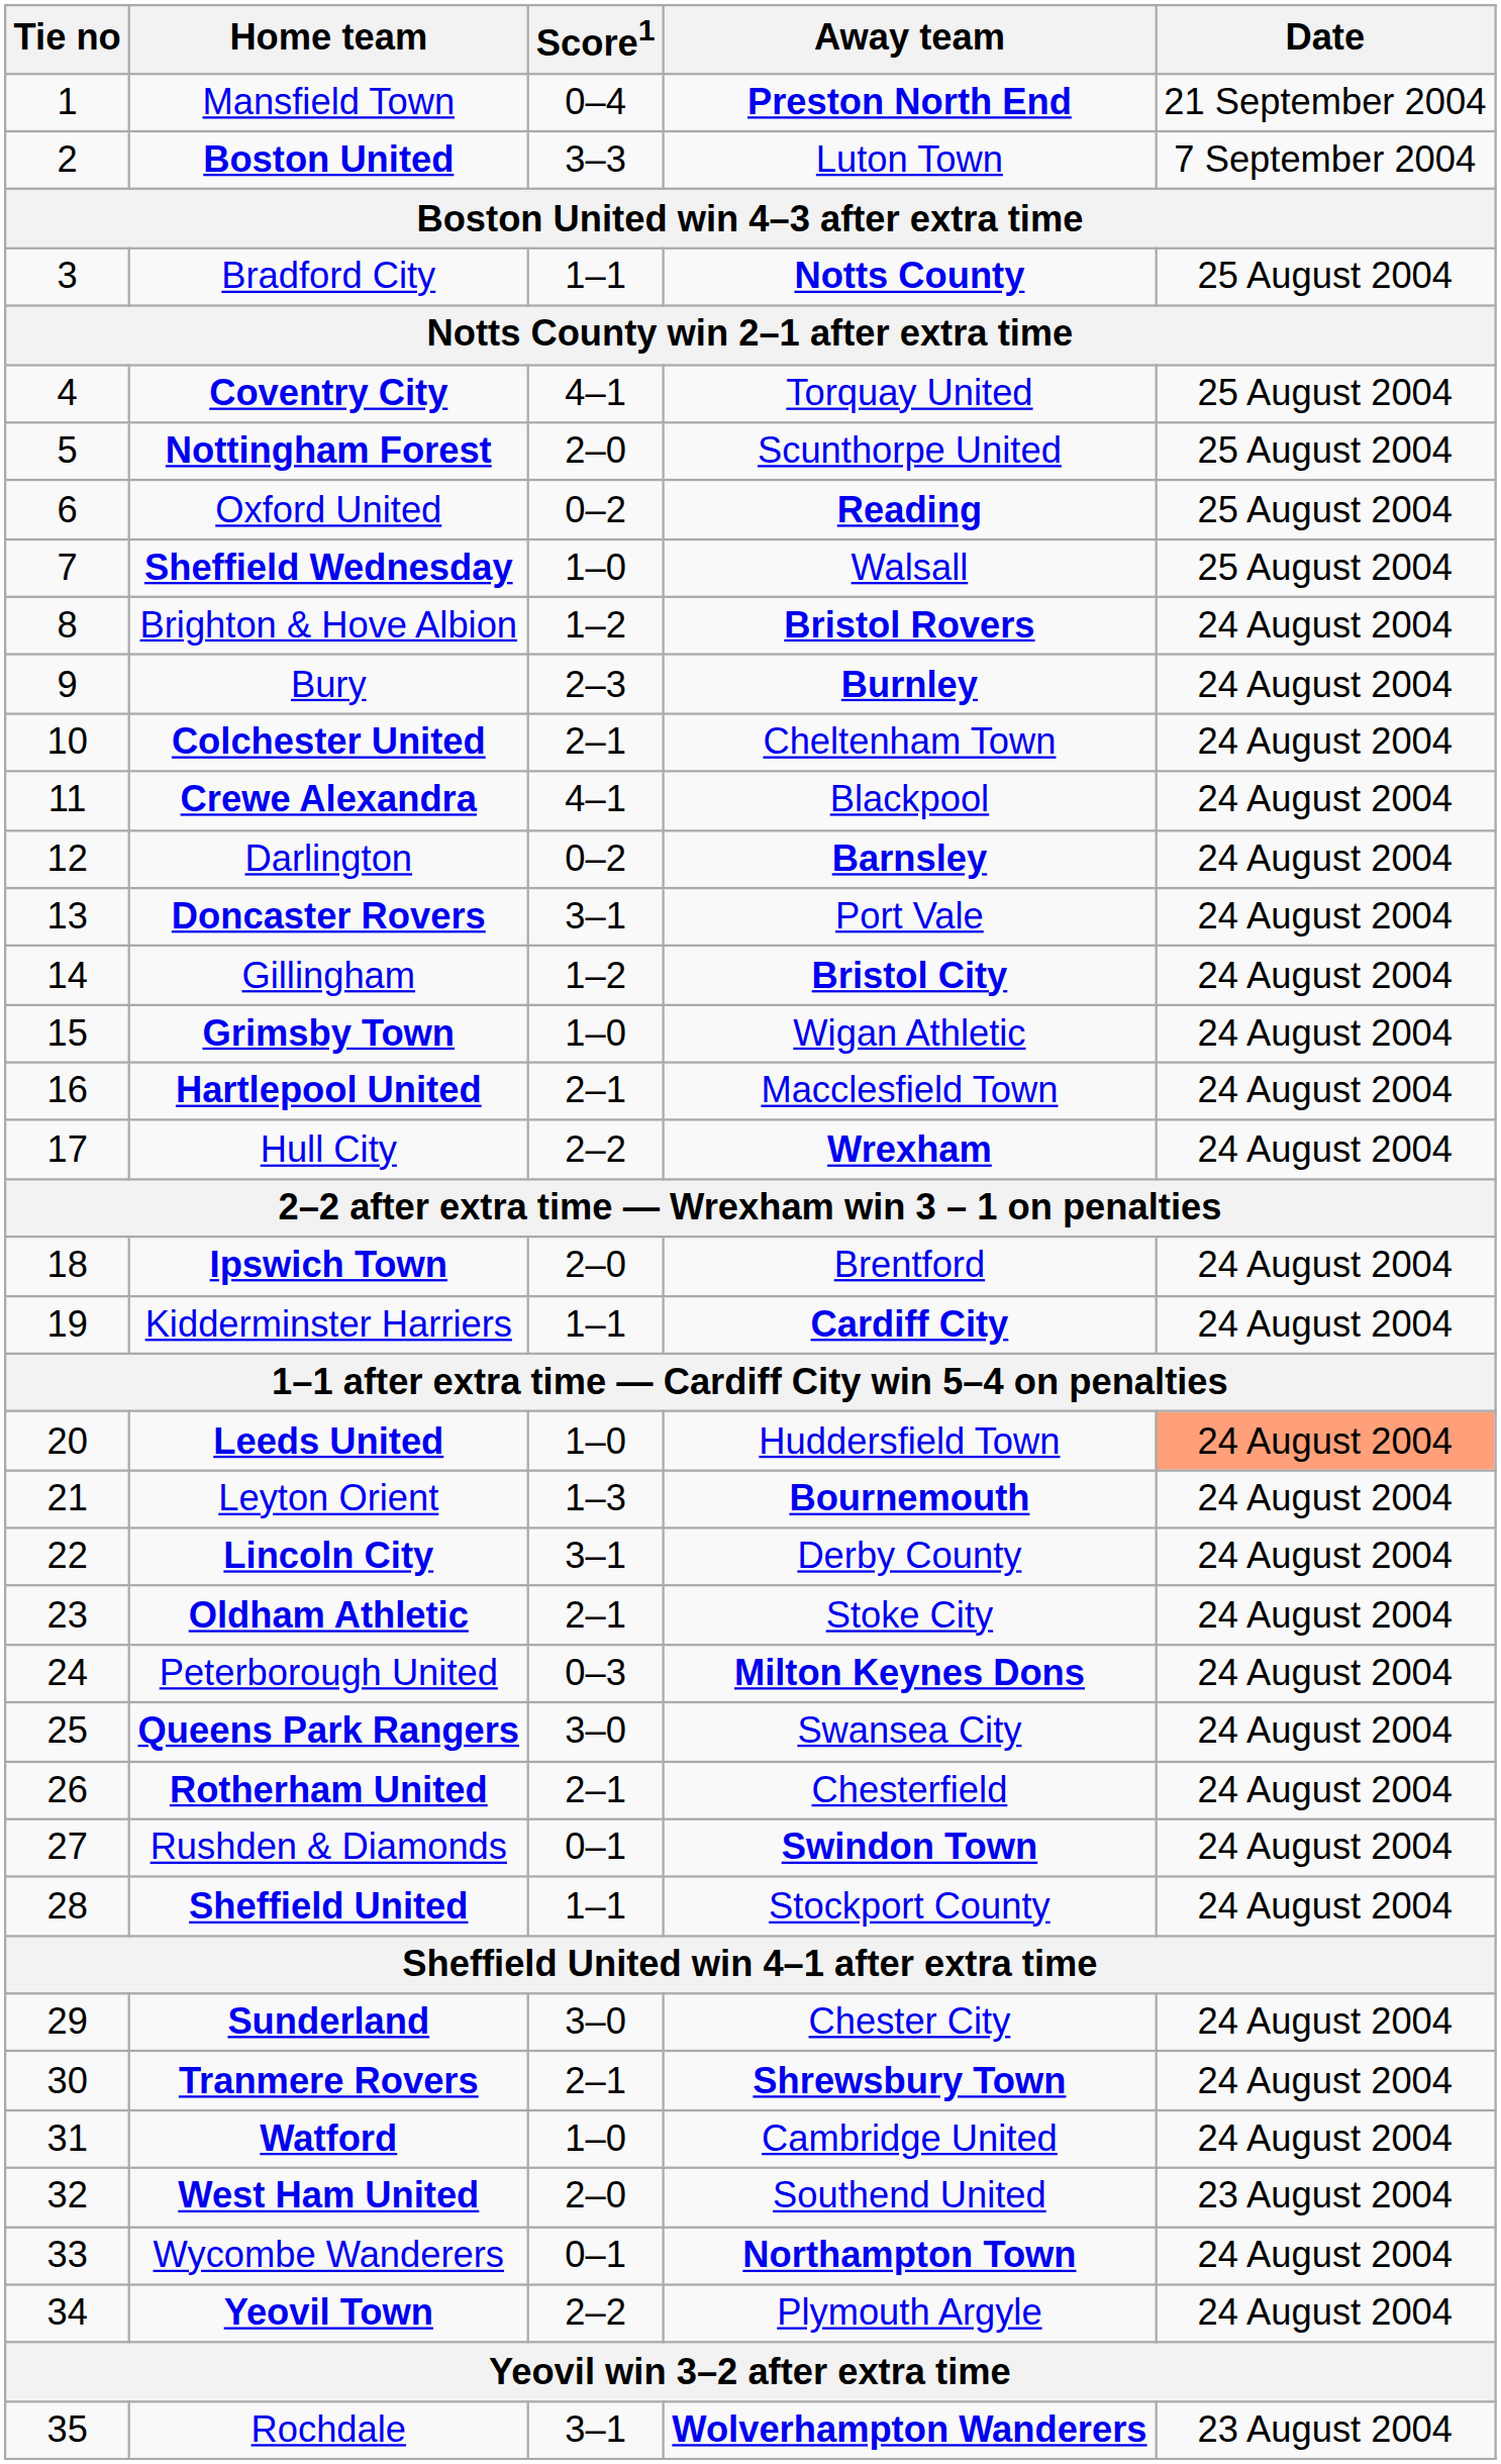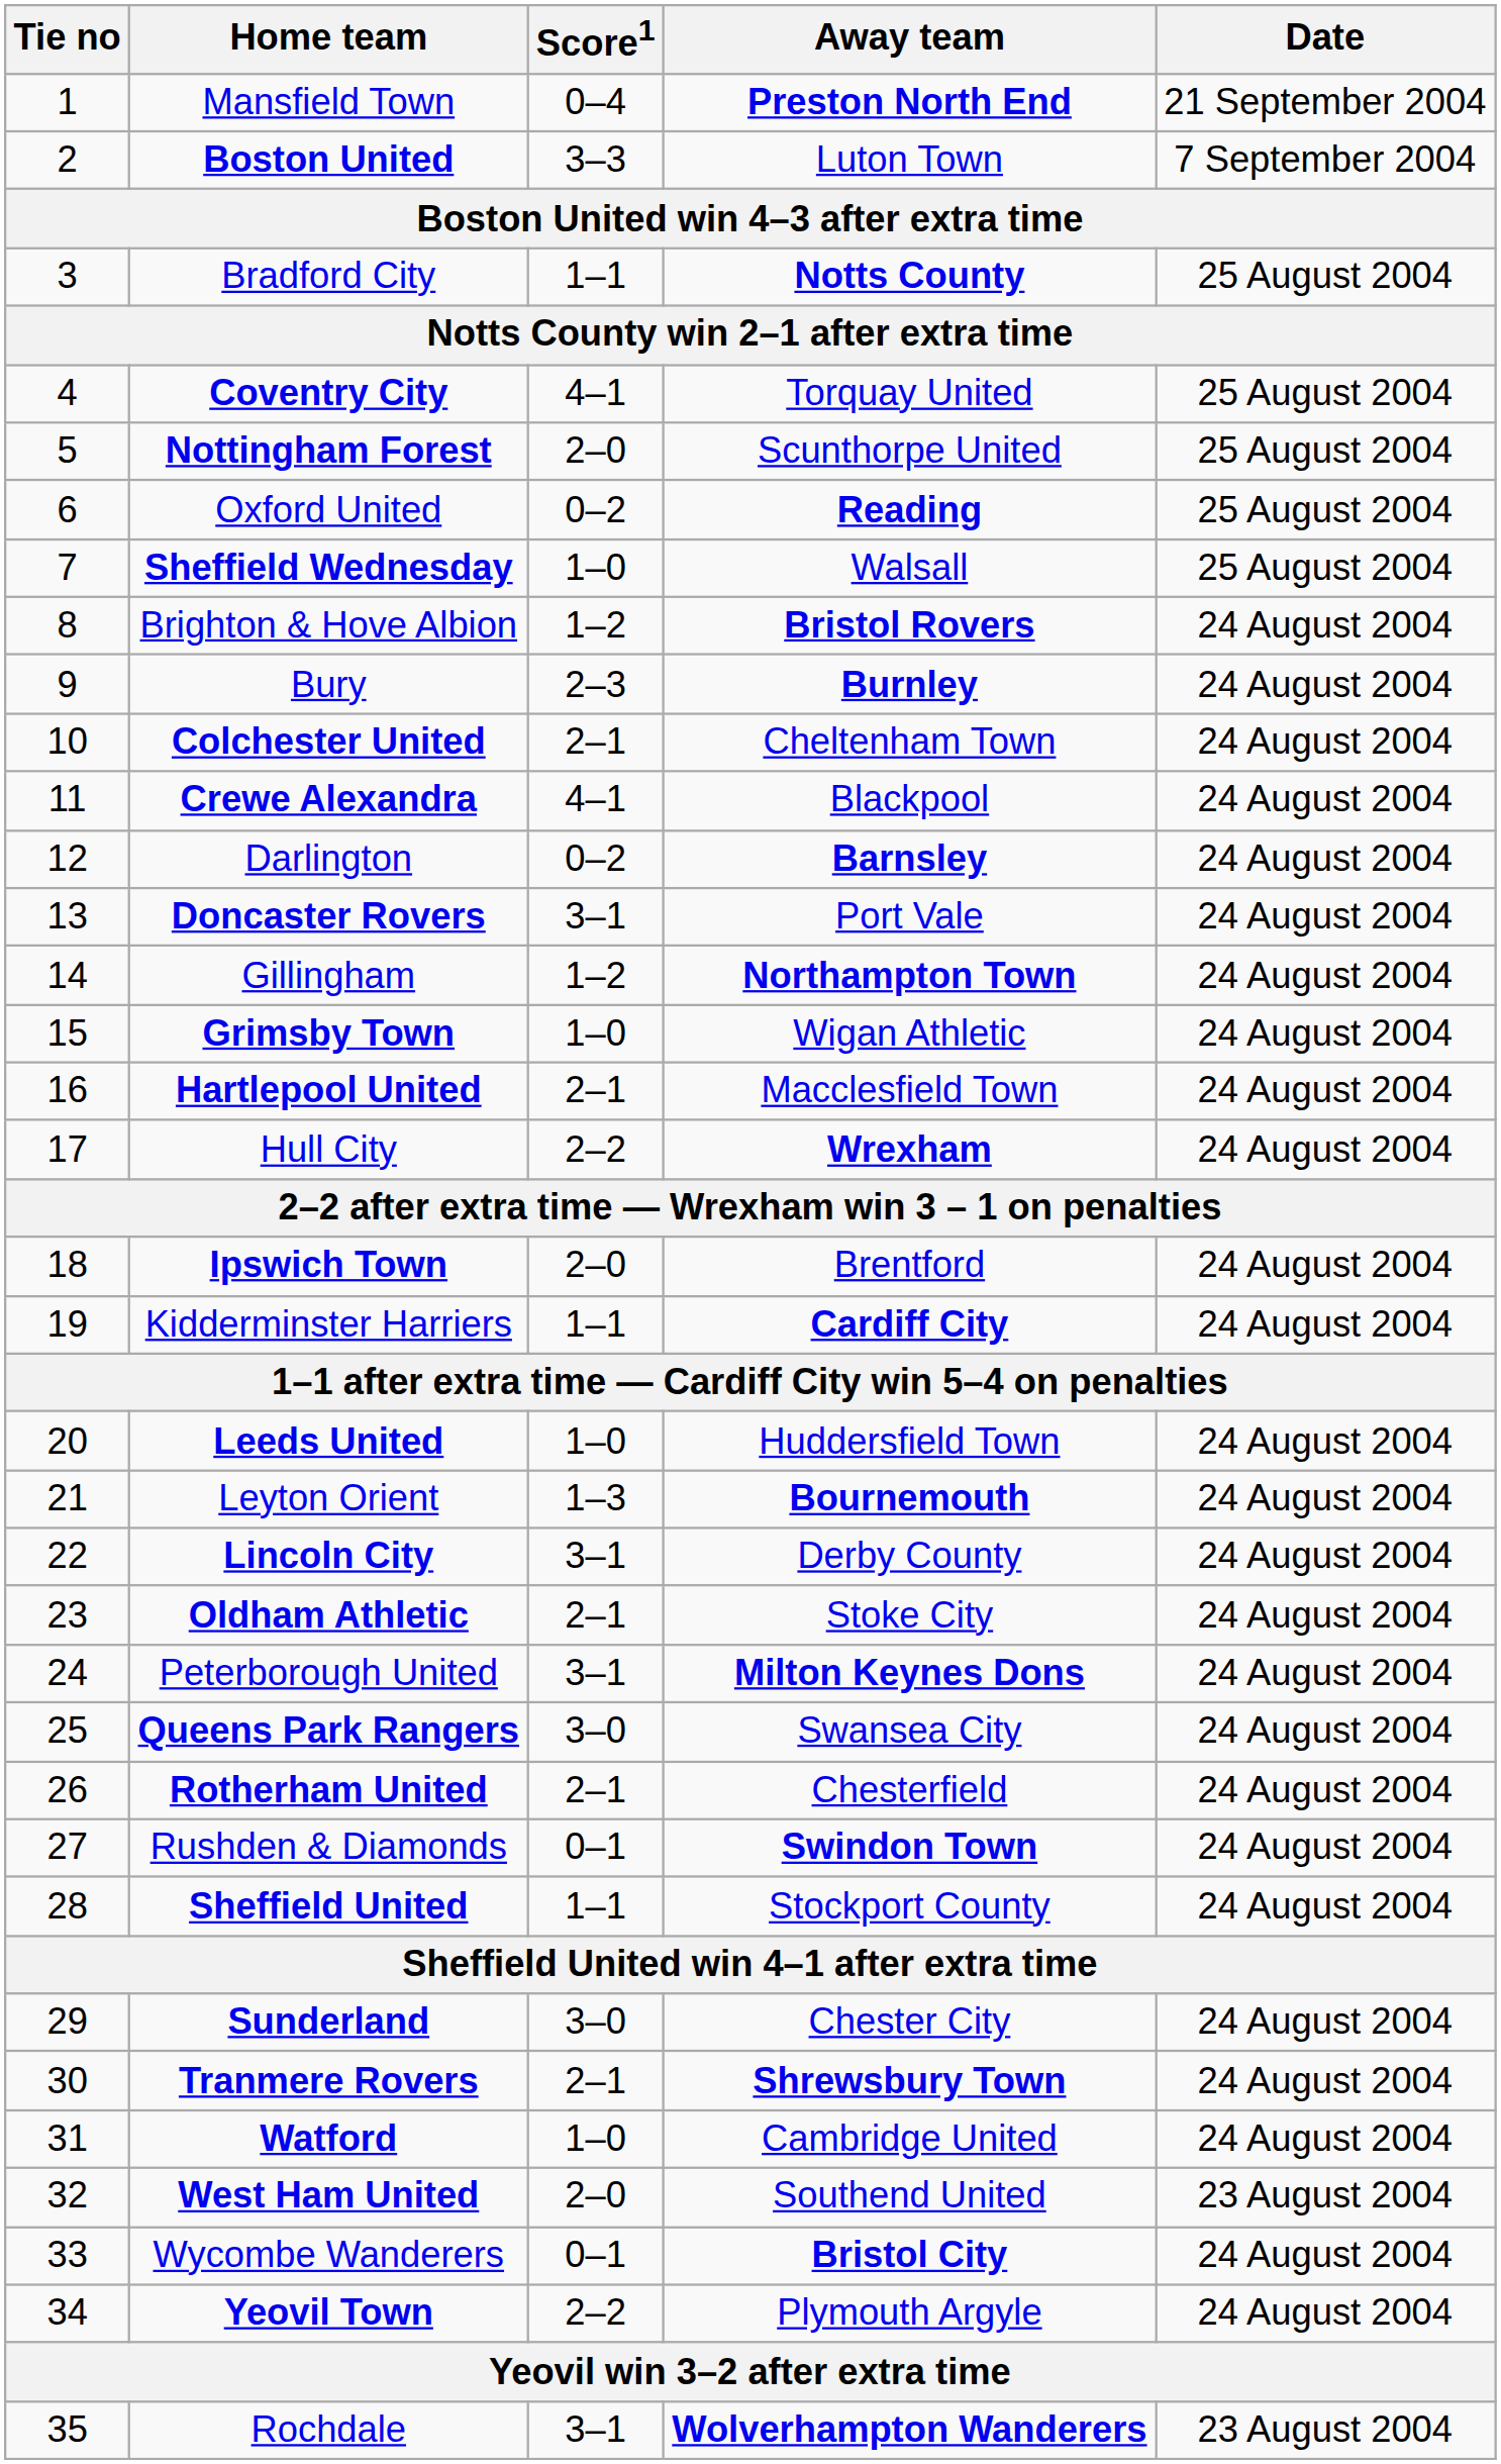 <table class="wikitable" style="text-align: center">
 <tr>
 <th>Tie no</th>
 <th>Home team</th>
 <th>Score<sup>1</sup></th>
 <th>Away team</th>
 <th>Date</th>
 </tr>
 <tr>
 <td>1</td>
 <td><a href='#'>Mansfield Town</a></td>
 <td>0–4</td>
 <td><strong><a href='#'>Preston North End</a></strong></td>
 <td>21 September 2004</td>
 </tr>
 <tr>
 <td>2</td>
 <td><strong><a href='#'>Boston United</a></strong></td>
 <td>3–3</td>
 <td><a href='#'>Luton Town</a></td>
 <td>7 September 2004</td>
 </tr>
 <tr>
 <th colspan="5">Boston United win 4–3 after extra time</th>
 </tr>
 <tr>
 <td>3</td>
 <td><a href='#'>Bradford City</a></td>
 <td>1–1</td>
 <td><strong><a href='#'>Notts County</a></strong></td>
 <td>25 August 2004</td>
 </tr>
 <tr>
 <th colspan="5">Notts County win 2–1 after extra time</th>
 </tr>
 <tr>
 <td>4</td>
 <td><strong><a href='#'>Coventry City</a></strong></td>
 <td>4–1</td>
 <td><a href='#'>Torquay United</a></td>
 <td>25 August 2004</td>
 </tr>
 <tr>
 <td>5</td>
 <td><strong><a href='#'>Nottingham Forest</a></strong></td>
 <td>2–0</td>
 <td><a href='#'>Scunthorpe United</a></td>
 <td>25 August 2004</td>
 </tr>
 <tr>
 <td>6</td>
 <td><a href='#'>Oxford United</a></td>
 <td>0–2</td>
 <td><strong><a href='#'>Reading</a></strong></td>
 <td>25 August 2004</td>
 </tr>
 <tr>
 <td>7</td>
 <td><strong><a href='#'>Sheffield Wednesday</a></strong></td>
 <td>1–0</td>
 <td><a href='#'>Walsall</a></td>
 <td>25 August 2004</td>
 </tr>
 <tr>
 <td>8</td>
 <td><a href='#'>Brighton & Hove Albion</a></td>
 <td>1–2</td>
 <td><strong><a href='#'>Bristol Rovers</a></strong></td>
 <td>24 August 2004</td>
 </tr>
 <tr>
 <td>9</td>
 <td><a href='#'>Bury</a></td>
 <td>2–3</td>
 <td><strong><a href='#'>Burnley</a></strong></td>
 <td>24 August 2004</td>
 </tr>
 <tr>
 <td>10</td>
 <td><strong><a href='#'>Colchester United</a></strong></td>
 <td>2–1</td>
 <td><a href='#'>Cheltenham Town</a></td>
 <td>24 August 2004</td>
 </tr>
 <tr>
 <td>11</td>
 <td><strong><a href='#'>Crewe Alexandra</a></strong></td>
 <td>4–1</td>
 <td><a href='#'>Blackpool</a></td>
 <td>24 August 2004</td>
 </tr>
 <tr>
 <td>12</td>
 <td><a href='#'>Darlington</a></td>
 <td>0–2</td>
 <td><strong><a href='#'>Barnsley</a></strong></td>
 <td>24 August 2004</td>
 </tr>
 <tr>
 <td>13</td>
 <td><strong><a href='#'>Doncaster Rovers</a></strong></td>
 <td>3–1</td>
 <td><a href='#'>Port Vale</a></td>
 <td>24 August 2004</td>
 </tr>
 <tr>
 <td>14</td>
 <td><a href='#'>Gillingham</a></td>
 <td>1–2</td>
-<td><strong><a href='#'>Bristol City</a></strong></td>
+<td><strong><a href='#'>Northampton Town</a></strong></td>
 <td>24 August 2004</td>
 </tr>
 <tr>
 <td>15</td>
 <td><strong><a href='#'>Grimsby Town</a></strong></td>
 <td>1–0</td>
 <td><a href='#'>Wigan Athletic</a></td>
 <td>24 August 2004</td>
 </tr>
 <tr>
 <td>16</td>
 <td><strong><a href='#'>Hartlepool United</a></strong></td>
 <td>2–1</td>
 <td><a href='#'>Macclesfield Town</a></td>
 <td>24 August 2004</td>
 </tr>
 <tr>
 <td>17</td>
 <td><a href='#'>Hull City</a></td>
 <td>2–2</td>
 <td><strong><a href='#'>Wrexham</a></strong></td>
 <td>24 August 2004</td>
 </tr>
 <tr>
 <th colspan="5">2–2 after extra time — Wrexham win 3 – 1 on penalties</th>
 </tr>
 <tr>
 <td>18</td>
 <td><strong><a href='#'>Ipswich Town</a></strong></td>
 <td>2–0</td>
 <td><a href='#'>Brentford</a></td>
 <td>24 August 2004</td>
 </tr>
 <tr>
 <td>19</td>
 <td><a href='#'>Kidderminster Harriers</a></td>
 <td>1–1</td>
 <td><strong><a href='#'>Cardiff City</a></strong></td>
 <td>24 August 2004</td>
 </tr>
 <tr>
 <th colspan="5">1–1 after extra time — Cardiff City win 5–4 on penalties</th>
 </tr>
 <tr>
 <td>20</td>
 <td><strong><a href='#'>Leeds United</a></strong></td>
 <td>1–0</td>
 <td><a href='#'>Huddersfield Town</a></td>
-<td style="background: lightsalmon;">24 August 2004</td>
+<td>24 August 2004</td>
 </tr>
 <tr>
 <td>21</td>
 <td><a href='#'>Leyton Orient</a></td>
 <td>1–3</td>
 <td><strong><a href='#'>Bournemouth</a></strong></td>
 <td>24 August 2004</td>
 </tr>
 <tr>
 <td>22</td>
 <td><strong><a href='#'>Lincoln City</a></strong></td>
 <td>3–1</td>
 <td><a href='#'>Derby County</a></td>
 <td>24 August 2004</td>
 </tr>
 <tr>
 <td>23</td>
 <td><strong><a href='#'>Oldham Athletic</a></strong></td>
 <td>2–1</td>
 <td><a href='#'>Stoke City</a></td>
 <td>24 August 2004</td>
 </tr>
 <tr>
 <td>24</td>
 <td><a href='#'>Peterborough United</a></td>
-<td>0–3</td>
+<td>3–1</td>
 <td><strong><a href='#'>Milton Keynes Dons</a></strong></td>
 <td>24 August 2004</td>
 </tr>
 <tr>
 <td>25</td>
 <td><strong><a href='#'>Queens Park Rangers</a></strong></td>
 <td>3–0</td>
 <td><a href='#'>Swansea City</a></td>
 <td>24 August 2004</td>
 </tr>
 <tr>
 <td>26</td>
 <td><strong><a href='#'>Rotherham United</a></strong></td>
 <td>2–1</td>
 <td><a href='#'>Chesterfield</a></td>
 <td>24 August 2004</td>
 </tr>
 <tr>
 <td>27</td>
 <td><a href='#'>Rushden & Diamonds</a></td>
 <td>0–1</td>
 <td><strong><a href='#'>Swindon Town</a></strong></td>
 <td>24 August 2004</td>
 </tr>
 <tr>
 <td>28</td>
 <td><strong><a href='#'>Sheffield United</a></strong></td>
 <td>1–1</td>
 <td><a href='#'>Stockport County</a></td>
 <td>24 August 2004</td>
 </tr>
 <tr>
 <th colspan="5">Sheffield United win 4–1 after extra time</th>
 </tr>
 <tr>
 <td>29</td>
 <td><strong><a href='#'>Sunderland</a></strong></td>
 <td>3–0</td>
 <td><a href='#'>Chester City</a></td>
 <td>24 August 2004</td>
 </tr>
 <tr>
 <td>30</td>
 <td><strong><a href='#'>Tranmere Rovers</a></strong></td>
 <td>2–1</td>
 <td><strong><a href='#'>Shrewsbury Town</a></strong></td>
 <td>24 August 2004</td>
 </tr>
 <tr>
 <td>31</td>
 <td><strong><a href='#'>Watford</a></strong></td>
 <td>1–0</td>
 <td><a href='#'>Cambridge United</a></td>
 <td>24 August 2004</td>
 </tr>
 <tr>
 <td>32</td>
 <td><strong><a href='#'>West Ham United</a></strong></td>
 <td>2–0</td>
 <td><a href='#'>Southend United</a></td>
 <td>23 August 2004</td>
 </tr>
 <tr>
 <td>33</td>
 <td><a href='#'>Wycombe Wanderers</a></td>
 <td>0–1</td>
-<td><strong><a href='#'>Northampton Town</a></strong></td>
+<td><strong><a href='#'>Bristol City</a></strong></td>
 <td>24 August 2004</td>
 </tr>
 <tr>
 <td>34</td>
 <td><strong><a href='#'>Yeovil Town</a></strong></td>
 <td>2–2</td>
 <td><a href='#'>Plymouth Argyle</a></td>
 <td>24 August 2004</td>
 </tr>
 <tr>
 <th colspan="5">Yeovil win 3–2 after extra time</th>
 </tr>
 <tr>
 <td>35</td>
 <td><a href='#'>Rochdale</a></td>
 <td>3–1</td>
 <td><strong><a href='#'>Wolverhampton Wanderers</a></strong></td>
 <td>23 August 2004</td>
 </tr>
 </table>
